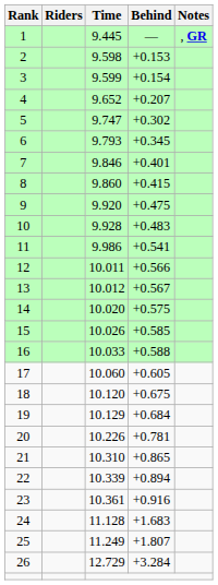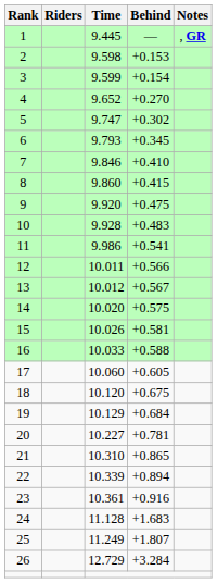 <table class="wikitable sortable" style="text-align:center">
 <tr>
 <th>Rank</th>
 <th>Riders</th>
 <th>Time</th>
 <th>Behind</th>
 <th>Notes</th>
 </tr>
 <tr bgcolor=bbffbb>
 <td>1</td>
 <td align=left></td>
 <td>9.445</td>
 <td>—</td>
 <td>, <strong><a href='#'>GR</a></strong></td>
 </tr>
 <tr bgcolor=bbffbb>
 <td>2</td>
 <td align=left></td>
 <td>9.598</td>
 <td>+0.153</td>
 <td></td>
 </tr>
 <tr bgcolor=bbffbb>
 <td>3</td>
 <td align=left></td>
 <td>9.599</td>
 <td>+0.154</td>
 <td></td>
 </tr>
 <tr bgcolor=bbffbb>
 <td>4</td>
 <td align=left></td>
 <td>9.652</td>
-<td>+0.207</td>
+<td>+0.270</td>
 <td></td>
 </tr>
 <tr bgcolor=bbffbb>
 <td>5</td>
 <td align=left></td>
 <td>9.747</td>
 <td>+0.302</td>
 <td></td>
 </tr>
 <tr bgcolor=bbffbb>
 <td>6</td>
 <td align=left></td>
 <td>9.793</td>
 <td>+0.345</td>
 <td></td>
 </tr>
 <tr bgcolor=bbffbb>
 <td>7</td>
 <td align=left></td>
 <td>9.846</td>
-<td>+0.401</td>
+<td>+0.410</td>
 <td></td>
 </tr>
 <tr bgcolor=bbffbb>
 <td>8</td>
 <td align=left></td>
 <td>9.860</td>
 <td>+0.415</td>
 <td></td>
 </tr>
 <tr bgcolor=bbffbb>
 <td>9</td>
 <td align=left></td>
 <td>9.920</td>
 <td>+0.475</td>
 <td></td>
 </tr>
 <tr bgcolor=bbffbb>
 <td>10</td>
 <td align=left></td>
 <td>9.928</td>
 <td>+0.483</td>
 <td></td>
 </tr>
 <tr bgcolor=bbffbb>
 <td>11</td>
 <td align=left></td>
 <td>9.986</td>
 <td>+0.541</td>
 <td></td>
 </tr>
 <tr bgcolor=bbffbb>
 <td>12</td>
 <td align=left></td>
 <td>10.011</td>
 <td>+0.566</td>
 <td></td>
 </tr>
 <tr bgcolor=bbffbb>
 <td>13</td>
 <td align=left></td>
 <td>10.012</td>
 <td>+0.567</td>
 <td></td>
 </tr>
 <tr bgcolor=bbffbb>
 <td>14</td>
 <td align=left></td>
 <td>10.020</td>
 <td>+0.575</td>
 <td></td>
 </tr>
 <tr bgcolor=bbffbb>
 <td>15</td>
 <td align=left></td>
 <td>10.026</td>
-<td>+0.585</td>
+<td>+0.581</td>
 <td></td>
 </tr>
 <tr bgcolor=bbffbb>
 <td>16</td>
 <td align=left></td>
 <td>10.033</td>
 <td>+0.588</td>
 <td></td>
 </tr>
 <tr>
 <td>17</td>
 <td align=left></td>
 <td>10.060</td>
 <td>+0.605</td>
 <td></td>
 </tr>
 <tr>
 <td>18</td>
 <td align=left></td>
 <td>10.120</td>
 <td>+0.675</td>
 <td></td>
 </tr>
 <tr>
 <td>19</td>
 <td align=left></td>
 <td>10.129</td>
 <td>+0.684</td>
 <td></td>
 </tr>
 <tr>
 <td>20</td>
 <td align=left></td>
-<td>10.226</td>
+<td>10.227</td>
 <td>+0.781</td>
 <td></td>
 </tr>
 <tr>
 <td>21</td>
 <td align=left></td>
 <td>10.310</td>
 <td>+0.865</td>
 <td></td>
 </tr>
 <tr>
 <td>22</td>
 <td align=left></td>
 <td>10.339</td>
 <td>+0.894</td>
 <td></td>
 </tr>
 <tr>
 <td>23</td>
 <td align=left></td>
 <td>10.361</td>
 <td>+0.916</td>
 <td></td>
 </tr>
 <tr>
 <td>24</td>
 <td align=left></td>
 <td>11.128</td>
 <td>+1.683</td>
 <td></td>
 </tr>
 <tr>
 <td>25</td>
 <td align=left></td>
 <td>11.249</td>
 <td>+1.807</td>
 <td></td>
 </tr>
 <tr>
 <td>26</td>
 <td align=left></td>
 <td>12.729</td>
 <td>+3.284</td>
 <td></td>
 </tr>
 <tr>
 <td></td>
 <td align=left></td>
 <td colspan=3></td>
 </tr>
 </table>
